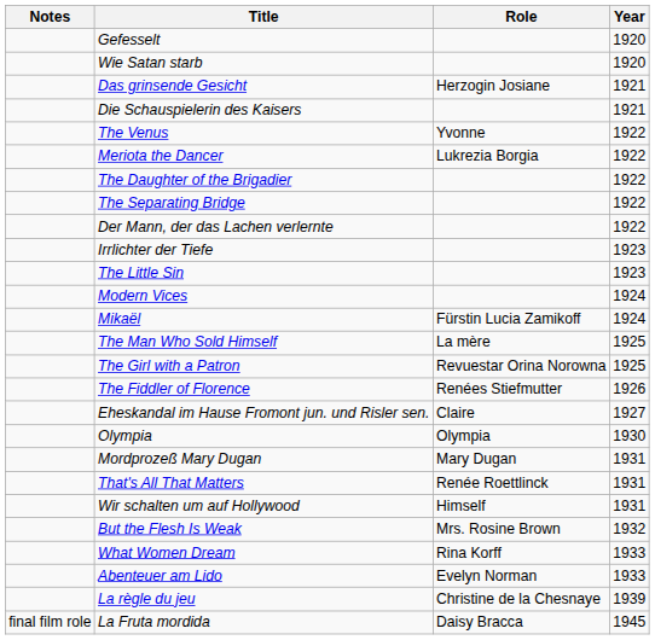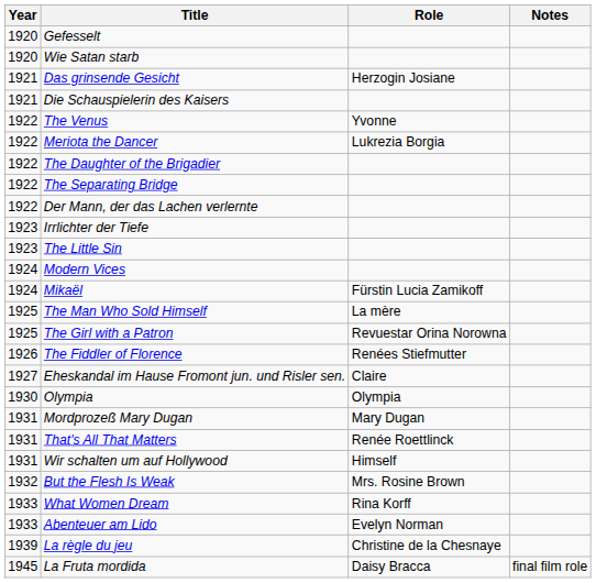 <table class="wikitable">
 <tr>
-<th>Notes</th>
+<th>Year</th>
 <th>Title</th>
 <th>Role</th>
-<th>Year</th>
+<th>Notes</th>
 </tr>
 <tr>
-<td></td>
+<td>1920</td>
 <td><em>Gefesselt</em></td>
 <td></td>
-<td>1920</td>
+<td></td>
 </tr>
 <tr>
-<td></td>
+<td>1920</td>
 <td><em>Wie Satan starb</em></td>
 <td></td>
-<td>1920</td>
+<td></td>
 </tr>
 <tr>
-<td></td>
+<td>1921</td>
 <td><em><a href='#'>Das grinsende Gesicht</a></em></td>
 <td>Herzogin Josiane</td>
-<td>1921</td>
+<td></td>
 </tr>
 <tr>
-<td></td>
+<td>1921</td>
 <td><em>Die Schauspielerin des Kaisers</em></td>
 <td></td>
-<td>1921</td>
+<td></td>
 </tr>
 <tr>
-<td></td>
+<td>1922</td>
 <td><em><a href='#'>The Venus</a></em></td>
 <td>Yvonne</td>
-<td>1922</td>
+<td></td>
 </tr>
 <tr>
-<td></td>
+<td>1922</td>
 <td><em><a href='#'>Meriota the Dancer</a></em></td>
 <td>Lukrezia Borgia</td>
-<td>1922</td>
+<td></td>
 </tr>
 <tr>
-<td></td>
+<td>1922</td>
 <td><em><a href='#'>The Daughter of the Brigadier</a></em></td>
 <td></td>
-<td>1922</td>
+<td></td>
 </tr>
 <tr>
-<td></td>
+<td>1922</td>
 <td><em><a href='#'>The Separating Bridge</a></em></td>
 <td></td>
-<td>1922</td>
+<td></td>
 </tr>
 <tr>
-<td></td>
+<td>1922</td>
 <td><em>Der Mann, der das Lachen verlernte</em></td>
 <td></td>
-<td>1922</td>
+<td></td>
 </tr>
 <tr>
-<td></td>
+<td>1923</td>
 <td><em>Irrlichter der Tiefe</em></td>
 <td></td>
-<td>1923</td>
+<td></td>
 </tr>
 <tr>
-<td></td>
+<td>1923</td>
 <td><em><a href='#'>The Little Sin</a></em></td>
 <td></td>
-<td>1923</td>
+<td></td>
 </tr>
 <tr>
-<td></td>
+<td>1924</td>
 <td><em><a href='#'>Modern Vices</a></em></td>
 <td></td>
-<td>1924</td>
+<td></td>
 </tr>
 <tr>
-<td></td>
+<td>1924</td>
 <td><em><a href='#'>Mikaël</a></em></td>
 <td>Fürstin Lucia Zamikoff</td>
-<td>1924</td>
+<td></td>
 </tr>
 <tr>
-<td></td>
+<td>1925</td>
 <td><em><a href='#'>The Man Who Sold Himself</a></em></td>
 <td>La mère</td>
-<td>1925</td>
+<td></td>
 </tr>
 <tr>
-<td></td>
+<td>1925</td>
 <td><em><a href='#'>The Girl with a Patron</a></em></td>
 <td>Revuestar Orina Norowna</td>
-<td>1925</td>
+<td></td>
 </tr>
 <tr>
-<td></td>
+<td>1926</td>
 <td><em><a href='#'>The Fiddler of Florence</a></em></td>
 <td>Renées Stiefmutter</td>
-<td>1926</td>
+<td></td>
 </tr>
 <tr>
-<td></td>
+<td>1927</td>
 <td><em>Eheskandal im Hause Fromont jun. und Risler sen.</em></td>
 <td>Claire</td>
-<td>1927</td>
+<td></td>
 </tr>
 <tr>
-<td></td>
+<td>1930</td>
 <td><em>Olympia</em></td>
 <td>Olympia</td>
-<td>1930</td>
+<td></td>
 </tr>
 <tr>
-<td></td>
+<td>1931</td>
 <td><em>Mordprozeß Mary Dugan</em></td>
 <td>Mary Dugan</td>
-<td>1931</td>
+<td></td>
 </tr>
 <tr>
-<td></td>
+<td>1931</td>
 <td><em><a href='#'>That's All That Matters</a></em></td>
 <td>Renée Roettlinck</td>
-<td>1931</td>
+<td></td>
 </tr>
 <tr>
-<td></td>
+<td>1931</td>
 <td><em>Wir schalten um auf Hollywood</em></td>
 <td>Himself</td>
-<td>1931</td>
+<td></td>
 </tr>
 <tr>
-<td></td>
+<td>1932</td>
 <td><em><a href='#'>But the Flesh Is Weak</a></em></td>
 <td>Mrs. Rosine Brown</td>
-<td>1932</td>
+<td></td>
 </tr>
 <tr>
-<td></td>
+<td>1933</td>
 <td><em><a href='#'>What Women Dream</a></em></td>
 <td>Rina Korff</td>
-<td>1933</td>
+<td></td>
 </tr>
 <tr>
-<td></td>
+<td>1933</td>
 <td><em><a href='#'>Abenteuer am Lido</a></em></td>
 <td>Evelyn Norman</td>
-<td>1933</td>
+<td></td>
 </tr>
 <tr>
-<td></td>
+<td>1939</td>
 <td><em><a href='#'>La règle du jeu</a></em></td>
 <td>Christine de la Chesnaye</td>
-<td>1939</td>
+<td></td>
 </tr>
 <tr>
-<td>final film role</td>
+<td>1945</td>
 <td><em>La Fruta mordida</em></td>
 <td>Daisy Bracca</td>
-<td>1945</td>
+<td>final film role</td>
 </tr>
 </table>
